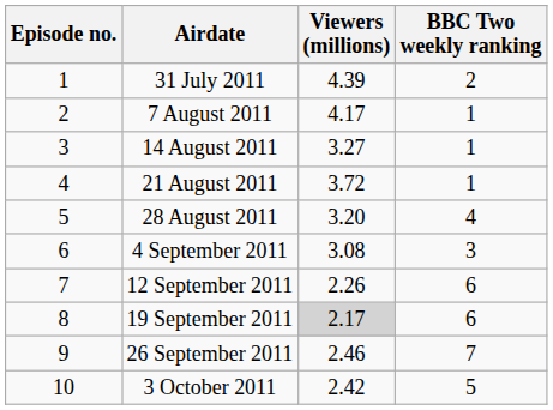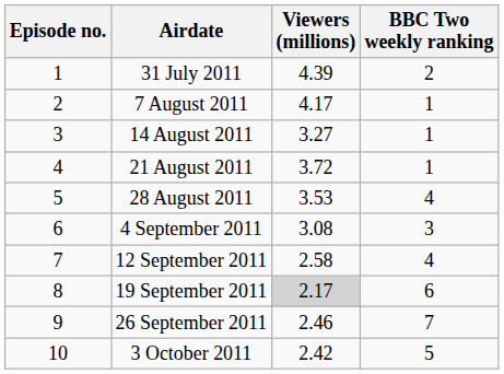 <table class="wikitable" style="text-align:center;">
 <tr>
 <th>Episode no.</th>
 <th>Airdate</th>
 <th>Viewers<br>(millions)</th>
 <th>BBC Two<br>weekly ranking</th>
 </tr>
 <tr>
 <td>1</td>
 <td>31 July 2011</td>
 <td>4.39</td>
 <td>2</td>
 </tr>
 <tr>
 <td>2</td>
 <td>7 August 2011</td>
 <td>4.17</td>
 <td>1</td>
 </tr>
 <tr>
 <td>3</td>
 <td>14 August 2011</td>
 <td>3.27</td>
 <td>1</td>
 </tr>
 <tr>
 <td>4</td>
 <td>21 August 2011</td>
 <td>3.72</td>
 <td>1</td>
 </tr>
 <tr>
 <td>5</td>
 <td>28 August 2011</td>
-<td>3.20</td>
+<td>3.53</td>
 <td>4</td>
 </tr>
 <tr>
 <td>6</td>
 <td>4 September 2011</td>
 <td>3.08</td>
 <td>3</td>
 </tr>
 <tr>
 <td>7</td>
 <td>12 September 2011</td>
-<td>2.26</td>
-<td>6</td>
+<td>2.58</td>
+<td>4</td>
 </tr>
 <tr>
 <td>8</td>
 <td>19 September 2011</td>
 <td style="background: lightgrey;">2.17</td>
 <td>6</td>
 </tr>
 <tr>
 <td>9</td>
 <td>26 September 2011</td>
 <td>2.46</td>
 <td>7</td>
 </tr>
 <tr>
 <td>10</td>
 <td>3 October 2011</td>
 <td>2.42</td>
 <td>5</td>
 </tr>
 </table>
